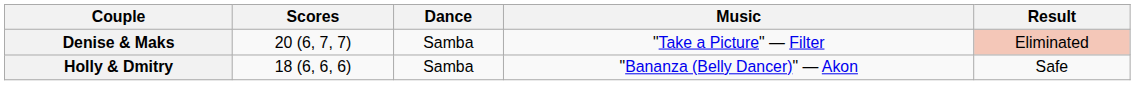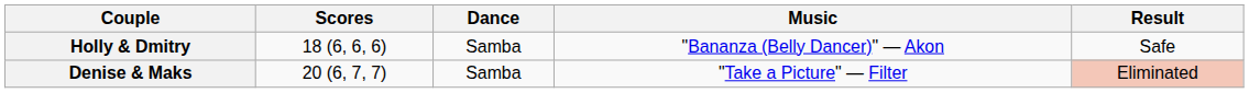 <table class="wikitable unsortable" style="text-align:center; width:90%">
 <tr>
 <th scope="col">Couple</th>
 <th scope="col">Scores</th>
 <th scope="col">Dance</th>
 <th scope="col">Music</th>
 <th scope="col">Result</th>
 </tr>
 <tr>
+<th scope="row">Holly & Dmitry</th>
+<td>18 (6, 6, 6)</td>
+<td>Samba</td>
+<td>"<a href='#'>Bananza (Belly Dancer)</a>" — <a href='#'>Akon</a></td>
+<td>Safe</td>
+</tr>
+<tr>
 <th scope="row">Denise & Maks</th>
 <td>20 (6, 7, 7)</td>
 <td>Samba</td>
 <td>"<a href='#'>Take a Picture</a>" — <a href='#'>Filter</a></td>
 <td bgcolor=f4c7b8>Eliminated</td>
 </tr>
-<tr>
-<th scope="row">Holly & Dmitry</th>
-<td>18 (6, 6, 6)</td>
-<td>Samba</td>
-<td>"<a href='#'>Bananza (Belly Dancer)</a>" — <a href='#'>Akon</a></td>
-<td>Safe</td>
-</tr>
 </table>
